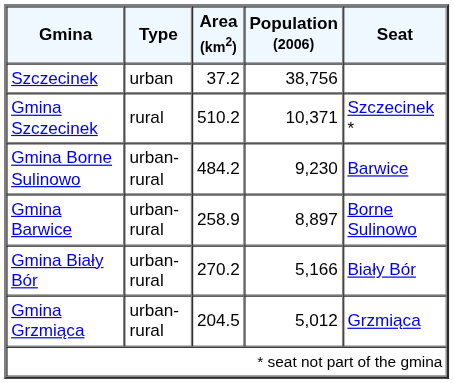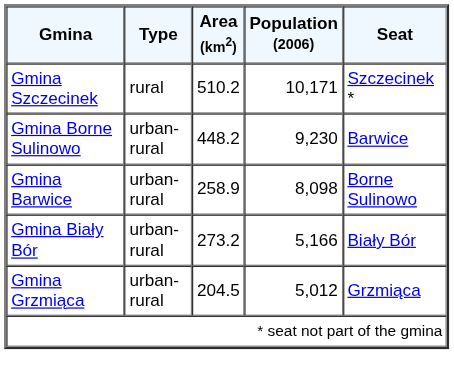 <table width="60%" border="2" cellpadding="3" cellspacing="0" style="font-size:90%;line-height:120%;">
 <tr bgcolor="F0F8FF">
 <td style="text-align:center;"><strong>Gmina</strong></td>
 <td style="text-align:center;"><strong>Type</strong></td>
 <td style="text-align:center;"><strong>Area<br><small>(km<sup>2</sup>)</small></strong></td>
 <td style="text-align:center;"><strong>Population<br><small>(2006)</small></strong></td>
 <td style="text-align:center;"><strong>Seat</strong></td>
 </tr>
 <tr>
-<td><a href='#'>Szczecinek</a></td>
-<td>urban</td>
-<td style="text-align:right;">37.2</td>
-<td style="text-align:right;">38,756</td>
-<td> </td>
-</tr>
-<tr>
 <td><a href='#'>Gmina Szczecinek</a></td>
 <td>rural</td>
 <td style="text-align:right;">510.2</td>
-<td style="text-align:right;">10,371</td>
+<td style="text-align:right;">10,171</td>
 <td><a href='#'>Szczecinek</a> *</td>
 </tr>
 <tr>
 <td><a href='#'>Gmina Borne Sulinowo</a></td>
 <td>urban-rural</td>
-<td style="text-align:right;">484.2</td>
+<td style="text-align:right;">448.2</td>
 <td style="text-align:right;">9,230</td>
 <td><a href='#'>Barwice</a></td>
 </tr>
 <tr>
 <td><a href='#'>Gmina Barwice</a></td>
 <td>urban-rural</td>
 <td style="text-align:right;">258.9</td>
-<td style="text-align:right;">8,897</td>
+<td style="text-align:right;">8,098</td>
 <td><a href='#'>Borne Sulinowo</a></td>
 </tr>
 <tr>
 <td><a href='#'>Gmina Biały Bór</a></td>
 <td>urban-rural</td>
-<td style="text-align:right;">270.2</td>
+<td style="text-align:right;">273.2</td>
 <td style="text-align:right;">5,166</td>
 <td><a href='#'>Biały Bór</a></td>
 </tr>
 <tr>
 <td><a href='#'>Gmina Grzmiąca</a></td>
 <td>urban-rural</td>
 <td style="text-align:right;">204.5</td>
 <td style="text-align:right;">5,012</td>
 <td><a href='#'>Grzmiąca</a></td>
 </tr>
 <tr>
 <td colspan=5 style="text-align:right;font-size:90%">* seat not part of the gmina</td>
 </tr>
 <tr>
 </tr>
 </table>
